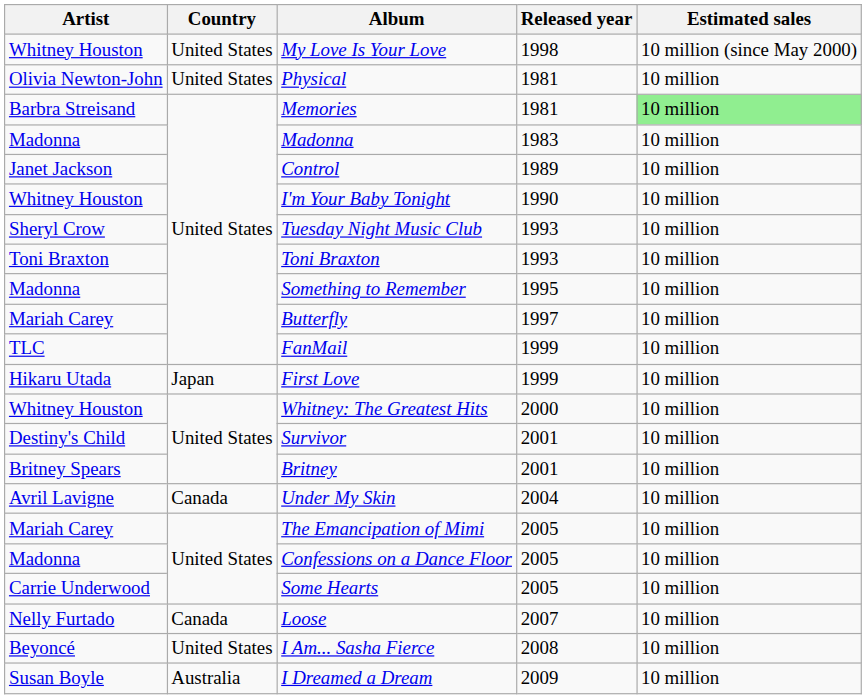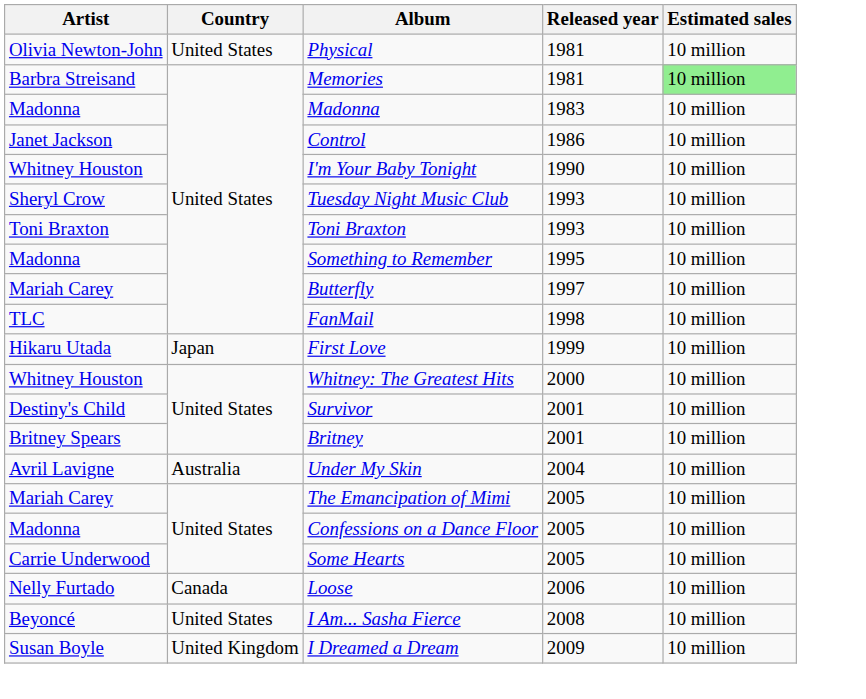 <table class="wikitable">
 <tr>
 <th>Artist</th>
 <th>Country</th>
 <th>Album</th>
 <th>Released year</th>
 <th>Estimated sales</th>
-</tr>
-<tr>
-<td><a href='#'>Whitney Houston</a></td>
-<td>United States</td>
-<td><em><a href='#'>My Love Is Your Love</a></em></td>
-<td>1998</td>
-<td>10 million (since May 2000)</td>
 </tr>
 <tr>
 <td><a href='#'>Olivia Newton-John</a></td>
 <td>United States</td>
 <td><em><a href='#'>Physical</a></em></td>
 <td>1981</td>
 <td>10 million</td>
 </tr>
 <tr>
 <td><a href='#'>Barbra Streisand</a></td>
 <td rowspan="9">United States</td>
 <td><em><a href='#'>Memories</a></em></td>
 <td>1981</td>
 <td style="background: lightgreen;">10 million</td>
 </tr>
 <tr>
 <td><a href='#'>Madonna</a></td>
 <td><em><a href='#'>Madonna</a></em></td>
 <td>1983</td>
 <td>10 million</td>
 </tr>
 <tr>
 <td><a href='#'>Janet Jackson</a></td>
 <td><em><a href='#'>Control</a></em></td>
-<td>1989</td>
+<td>1986</td>
 <td>10 million</td>
 </tr>
 <tr>
 <td><a href='#'>Whitney Houston</a></td>
 <td><em><a href='#'>I'm Your Baby Tonight</a></em></td>
 <td>1990</td>
 <td>10 million</td>
 </tr>
 <tr>
 <td><a href='#'>Sheryl Crow</a></td>
 <td><em><a href='#'>Tuesday Night Music Club</a></em></td>
 <td>1993</td>
 <td>10 million</td>
 </tr>
 <tr>
 <td><a href='#'>Toni Braxton</a></td>
 <td><em><a href='#'>Toni Braxton</a></em></td>
 <td>1993</td>
 <td>10 million</td>
 </tr>
 <tr>
 <td><a href='#'>Madonna</a></td>
 <td><em><a href='#'>Something to Remember</a></em></td>
 <td>1995</td>
 <td>10 million</td>
 </tr>
 <tr>
 <td><a href='#'>Mariah Carey</a></td>
 <td><em><a href='#'>Butterfly</a></em></td>
 <td>1997</td>
 <td>10 million</td>
 </tr>
 <tr>
 <td><a href='#'>TLC</a></td>
 <td><em><a href='#'>FanMail</a></em></td>
-<td>1999</td>
+<td>1998</td>
 <td>10 million</td>
 </tr>
 <tr>
 <td><a href='#'>Hikaru Utada</a></td>
 <td>Japan</td>
 <td><em><a href='#'>First Love</a></em></td>
 <td>1999</td>
 <td>10 million</td>
 </tr>
 <tr>
 <td><a href='#'>Whitney Houston</a></td>
 <td rowspan="3">United States</td>
 <td><em><a href='#'>Whitney: The Greatest Hits</a></em></td>
 <td>2000</td>
 <td>10 million</td>
 </tr>
 <tr>
 <td><a href='#'>Destiny's Child</a></td>
 <td><em><a href='#'>Survivor</a></em></td>
 <td>2001</td>
 <td>10 million</td>
 </tr>
 <tr>
 <td><a href='#'>Britney Spears</a></td>
 <td><em><a href='#'>Britney</a></em></td>
 <td>2001</td>
 <td>10 million</td>
 </tr>
 <tr>
 <td><a href='#'>Avril Lavigne</a></td>
-<td>Canada</td>
+<td>Australia</td>
 <td><em><a href='#'>Under My Skin</a></em></td>
 <td>2004</td>
 <td>10 million</td>
 </tr>
 <tr>
 <td><a href='#'>Mariah Carey</a></td>
 <td rowspan="3">United States</td>
 <td><em><a href='#'>The Emancipation of Mimi</a></em></td>
 <td>2005</td>
 <td>10 million</td>
 </tr>
 <tr>
 <td><a href='#'>Madonna</a></td>
 <td><em><a href='#'>Confessions on a Dance Floor</a></em></td>
 <td>2005</td>
 <td>10 million</td>
 </tr>
 <tr>
 <td><a href='#'>Carrie Underwood</a></td>
 <td><em><a href='#'>Some Hearts</a></em></td>
 <td>2005</td>
 <td>10 million</td>
 </tr>
 <tr>
 <td><a href='#'>Nelly Furtado</a></td>
 <td>Canada</td>
 <td><em><a href='#'>Loose</a></em></td>
-<td>2007</td>
+<td>2006</td>
 <td>10 million</td>
 </tr>
 <tr>
 <td><a href='#'>Beyoncé</a></td>
 <td>United States</td>
 <td><em><a href='#'>I Am... Sasha Fierce</a></em></td>
 <td>2008</td>
 <td>10 million</td>
 </tr>
 <tr>
 <td><a href='#'>Susan Boyle</a></td>
-<td>Australia</td>
+<td>United Kingdom</td>
 <td><em><a href='#'>I Dreamed a Dream</a></em></td>
 <td>2009</td>
 <td>10 million</td>
 </tr>
 </table>
